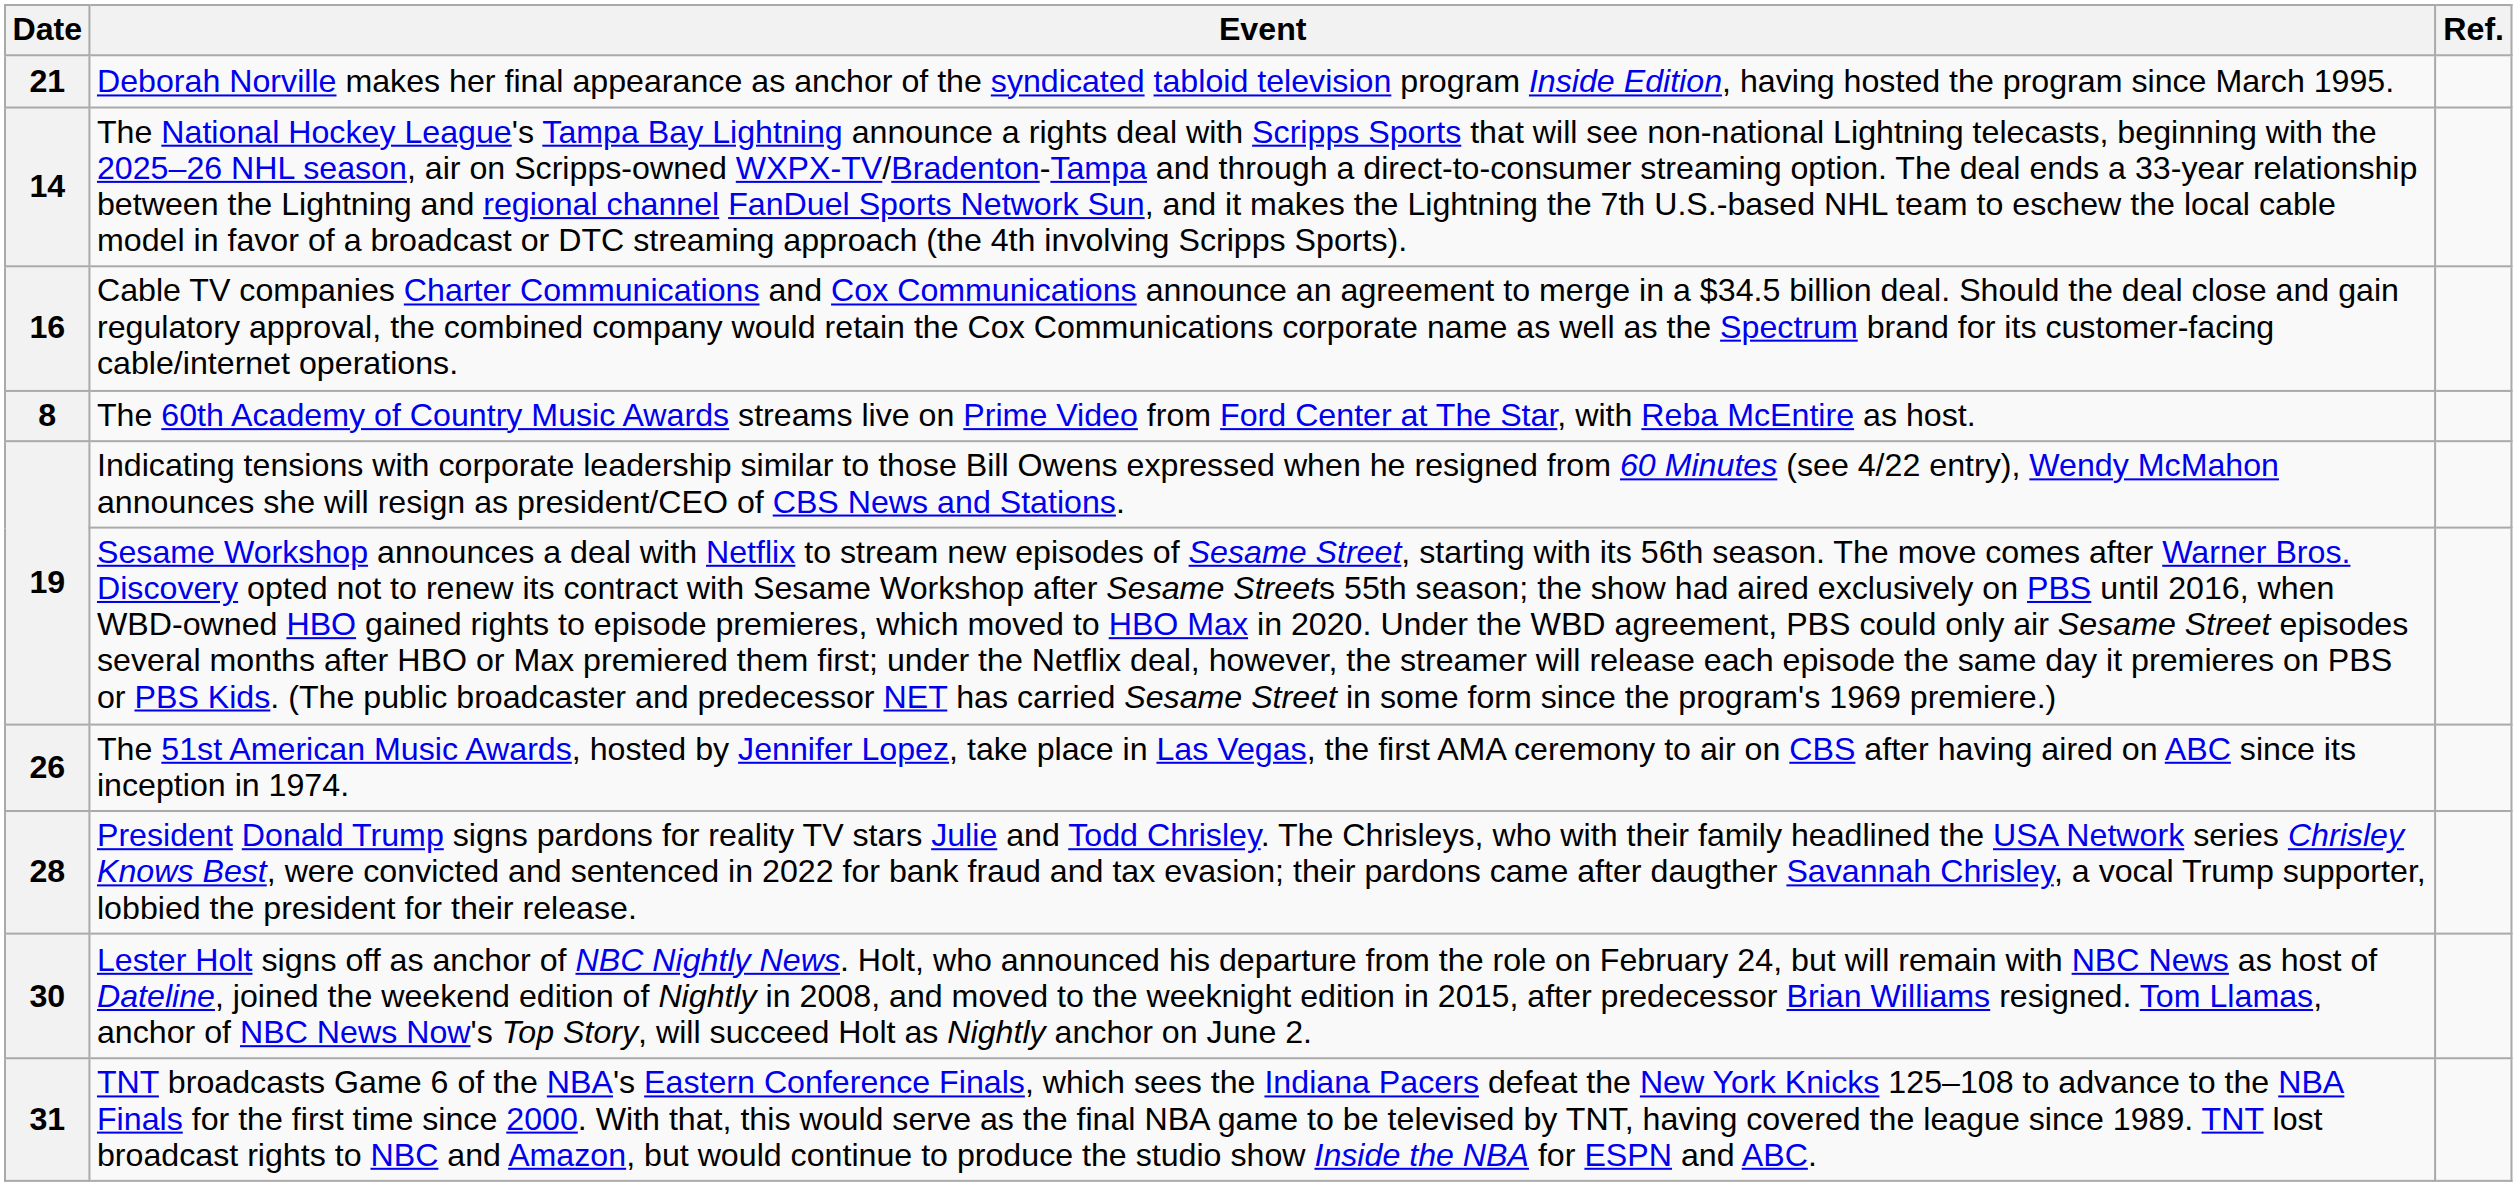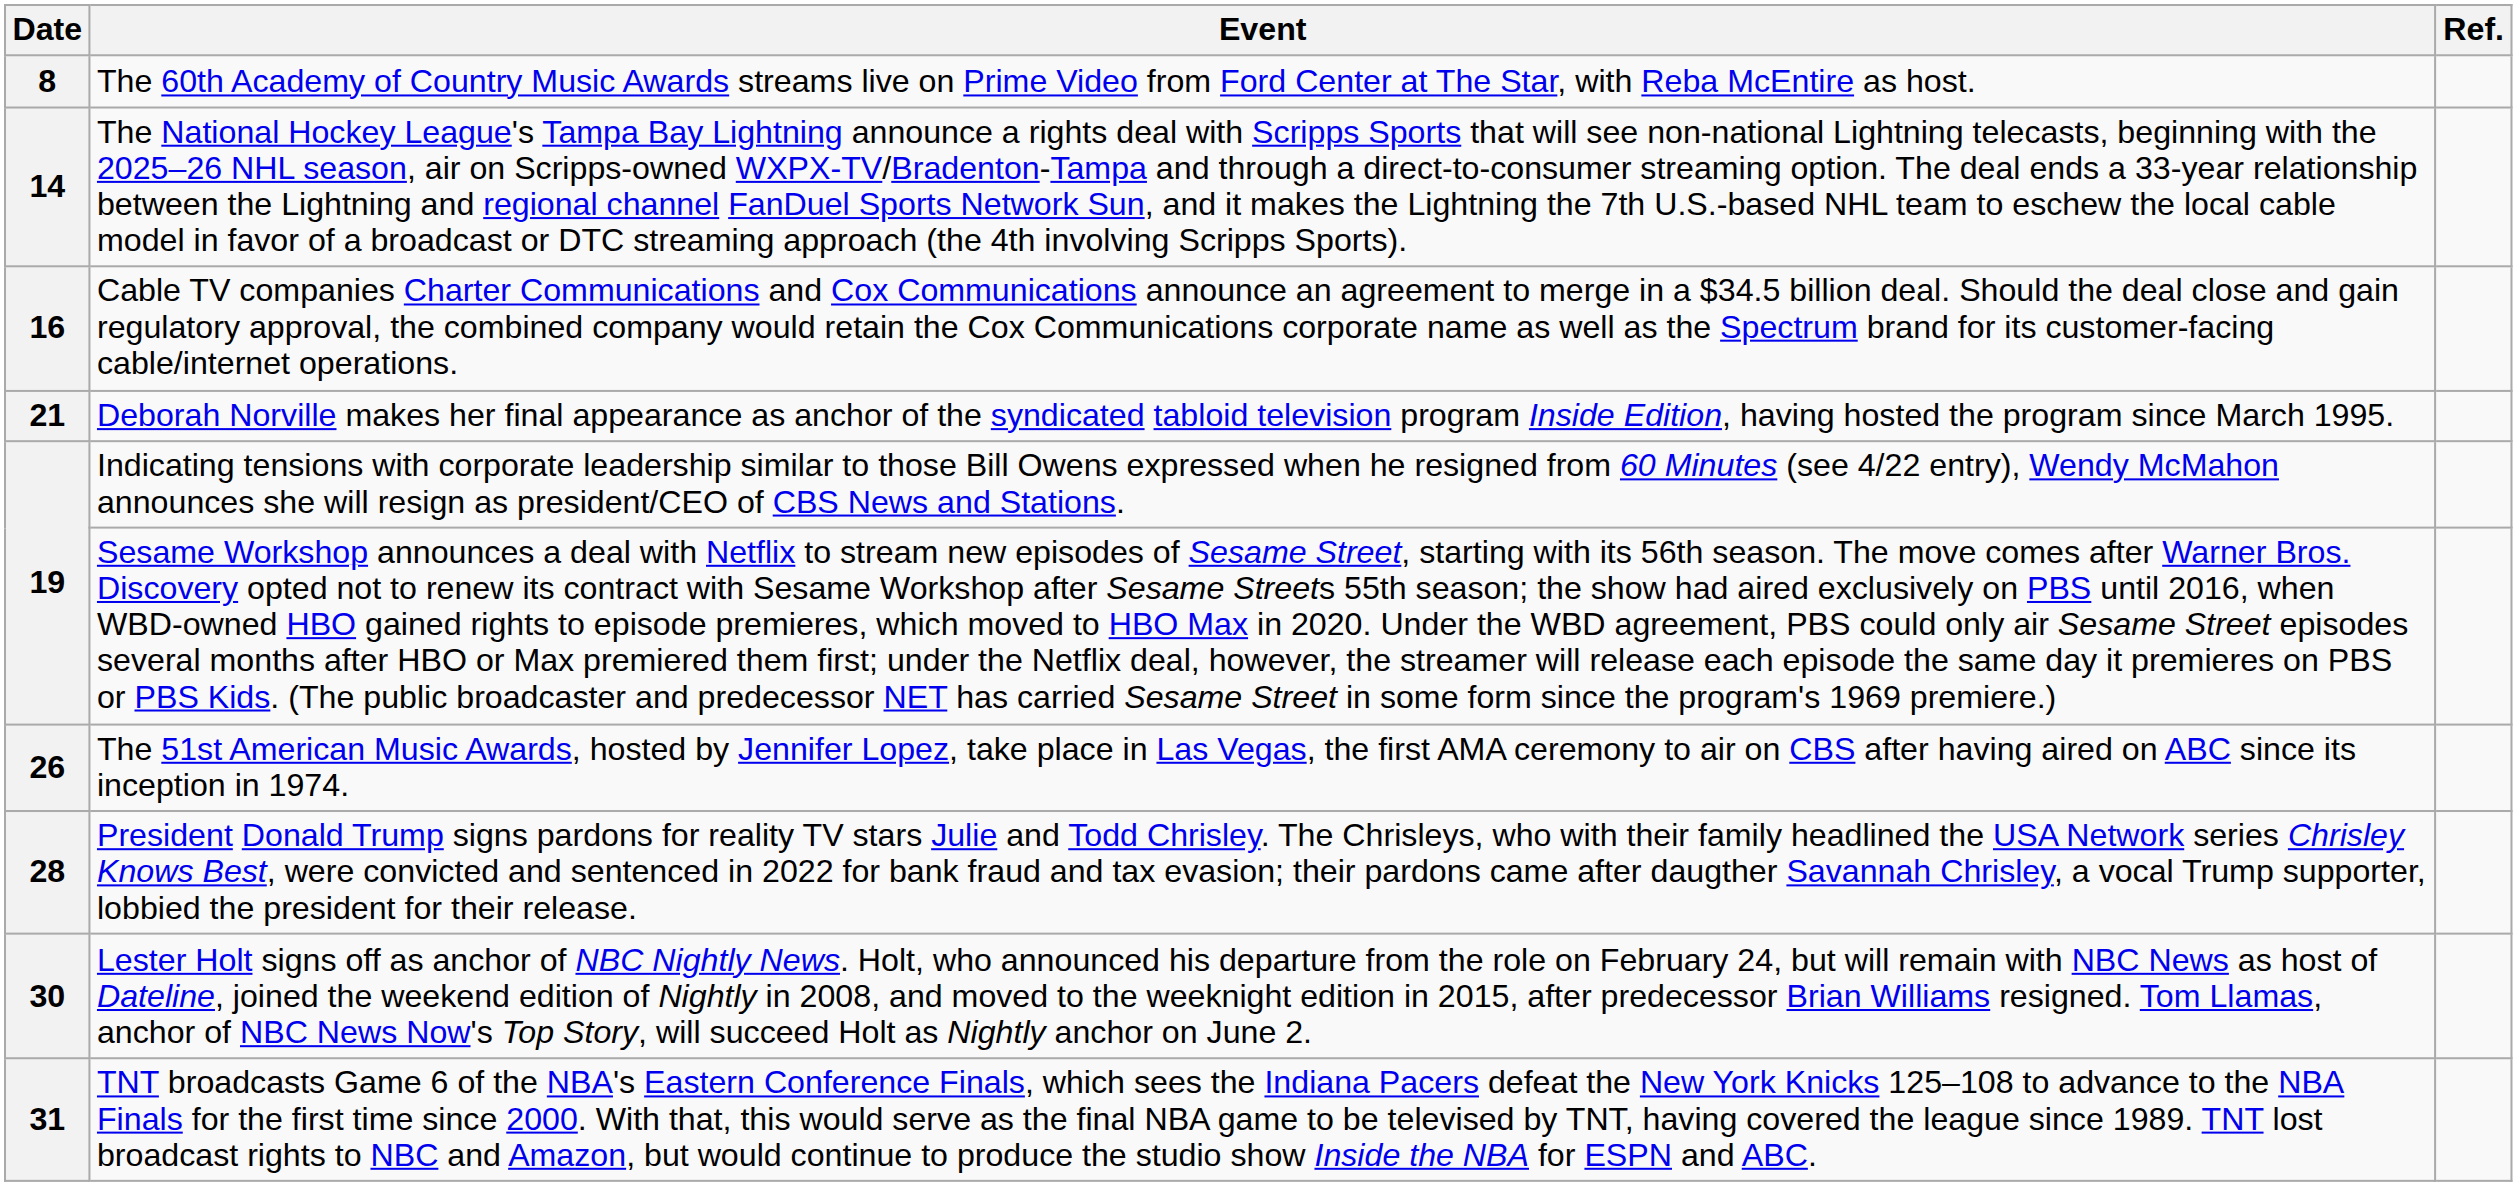 <table class="wikitable sortable">
 <tr>
 <th>Date</th>
 <th>Event</th>
 <th>Ref.</th>
 </tr>
 <tr>
-<th>21</th>
-<td><a href='#'>Deborah Norville</a> makes her final appearance as anchor of the <a href='#'>syndicated</a> <a href='#'>tabloid television</a> program <em><a href='#'>Inside Edition</a></em>, having hosted the program since March 1995.</td>
+<th>8</th>
+<td>The <a href='#'>60th Academy of Country Music Awards</a> streams live on <a href='#'>Prime Video</a> from <a href='#'>Ford Center at The Star</a>, with <a href='#'>Reba McEntire</a> as host.</td>
 <td></td>
 </tr>
 <tr>
 <th>14</th>
 <td>The <a href='#'>National Hockey League</a>'s <a href='#'>Tampa Bay Lightning</a> announce a rights deal with <a href='#'>Scripps Sports</a> that will see non-national Lightning telecasts, beginning with the <a href='#'>2025–26 NHL season</a>, air on Scripps-owned <a href='#'>WXPX-TV</a>/<a href='#'>Bradenton</a>-<a href='#'>Tampa</a> and through a direct-to-consumer streaming option. The deal ends a 33-year relationship between the Lightning and <a href='#'>regional channel</a> <a href='#'>FanDuel Sports Network Sun</a>, and it makes the Lightning the 7th U.S.-based NHL team to eschew the local cable model in favor of a broadcast or DTC streaming approach (the 4th involving Scripps Sports).</td>
 <td></td>
 </tr>
 <tr>
 <th>16</th>
 <td>Cable TV companies <a href='#'>Charter Communications</a> and <a href='#'>Cox Communications</a> announce an agreement to merge in a $34.5 billion deal. Should the deal close and gain regulatory approval, the combined company would retain the Cox Communications corporate name as well as the <a href='#'>Spectrum</a> brand for its customer-facing cable/internet operations.</td>
 <td></td>
 </tr>
 <tr>
-<th>8</th>
-<td>The <a href='#'>60th Academy of Country Music Awards</a> streams live on <a href='#'>Prime Video</a> from <a href='#'>Ford Center at The Star</a>, with <a href='#'>Reba McEntire</a> as host.</td>
+<th>21</th>
+<td><a href='#'>Deborah Norville</a> makes her final appearance as anchor of the <a href='#'>syndicated</a> <a href='#'>tabloid television</a> program <em><a href='#'>Inside Edition</a></em>, having hosted the program since March 1995.</td>
 <td></td>
 </tr>
 <tr>
 <th rowspan=2>19</th>
 <td>Indicating tensions with corporate leadership similar to those Bill Owens expressed when he resigned from <em><a href='#'>60 Minutes</a></em> (see 4/22 entry), <a href='#'>Wendy McMahon</a> announces she will resign as president/CEO of <a href='#'>CBS News and Stations</a>.</td>
 <td></td>
 </tr>
 <tr>
 <td><a href='#'>Sesame Workshop</a> announces a deal with <a href='#'>Netflix</a> to stream new episodes of <em><a href='#'>Sesame Street</a></em>, starting with its 56th season. The move comes after <a href='#'>Warner Bros. Discovery</a> opted not to renew its contract with Sesame Workshop after <em>Sesame Street</em>s 55th season; the show had aired exclusively on <a href='#'>PBS</a> until 2016, when WBD-owned <a href='#'>HBO</a> gained rights to episode premieres, which moved to <a href='#'>HBO Max</a> in 2020. Under the WBD agreement, PBS could only air <em>Sesame Street</em> episodes several months after HBO or Max premiered them first; under the Netflix deal, however, the streamer will release each episode the same day it premieres on PBS or <a href='#'>PBS Kids</a>. (The public broadcaster and predecessor <a href='#'>NET</a> has carried <em>Sesame Street</em> in some form since the program's 1969 premiere.)</td>
 <td></td>
 </tr>
 <tr>
 <th>26</th>
 <td>The <a href='#'>51st American Music Awards</a>, hosted by <a href='#'>Jennifer Lopez</a>, take place in <a href='#'>Las Vegas</a>, the first AMA ceremony to air on <a href='#'>CBS</a> after having aired on <a href='#'>ABC</a> since its inception in 1974.</td>
 <td></td>
 </tr>
 <tr>
 <th>28</th>
 <td><a href='#'>President</a> <a href='#'>Donald Trump</a> signs pardons for reality TV stars <a href='#'>Julie</a> and <a href='#'>Todd Chrisley</a>.  The Chrisleys, who with their family headlined the <a href='#'>USA Network</a> series <em><a href='#'>Chrisley Knows Best</a></em>, were convicted and sentenced in 2022 for bank fraud and tax evasion; their pardons came after daugther <a href='#'>Savannah Chrisley</a>, a vocal Trump supporter, lobbied the president for their release.</td>
 <td></td>
 </tr>
 <tr>
 <th>30</th>
 <td><a href='#'>Lester Holt</a> signs off as anchor of <em><a href='#'>NBC Nightly News</a></em>. Holt, who announced his departure from the role on February 24, but will remain with <a href='#'>NBC News</a> as host of <em><a href='#'>Dateline</a></em>, joined the weekend edition of <em>Nightly</em> in 2008, and moved to the weeknight edition in 2015, after predecessor <a href='#'>Brian Williams</a> resigned. <a href='#'>Tom Llamas</a>, anchor of <a href='#'>NBC News Now</a>'s <em>Top Story</em>, will succeed Holt as <em>Nightly</em> anchor on June 2.</td>
 <td><br></td>
 </tr>
 <tr>
 <th>31</th>
 <td><a href='#'>TNT</a> broadcasts Game 6 of the <a href='#'>NBA</a>'s <a href='#'>Eastern Conference Finals</a>, which sees the <a href='#'>Indiana Pacers</a> defeat the <a href='#'>New York Knicks</a> 125–108 to advance to the <a href='#'>NBA Finals</a> for the first time since <a href='#'>2000</a>. With that, this would serve as the final NBA game to be televised by TNT, having covered the league since 1989. <a href='#'>TNT</a> lost broadcast rights to <a href='#'>NBC</a> and <a href='#'>Amazon</a>, but would continue to produce the studio show <em><a href='#'>Inside the NBA</a></em> for <a href='#'>ESPN</a> and <a href='#'>ABC</a>.</td>
 <td></td>
 </tr>
 </table>
